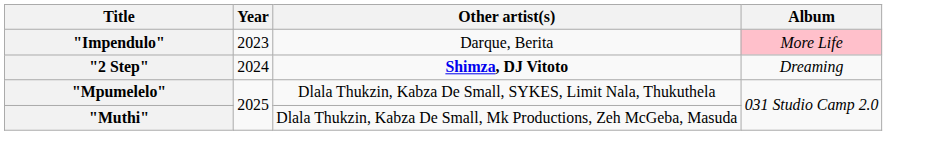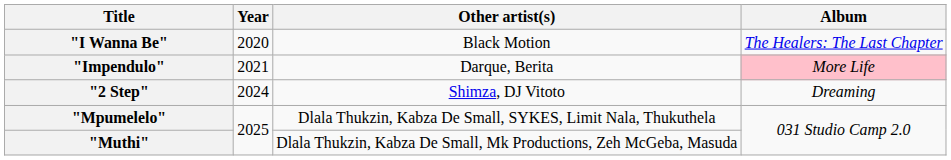 <table class="wikitable plainrowheaders" style="text-align:center;">
 <tr>
 <th scope="col" style="width:14em;">Title</th>
 <th scope="col">Year</th>
 <th scope="col">Other artist(s)</th>
 <th scope="col">Album</th>
 </tr>
 <tr>
+<th scope="row">"I Wanna Be"</th>
+<td>2020</td>
+<td>Black Motion</td>
+<td><em><a href='#'>The Healers: The Last Chapter</a></em></td>
+</tr>
+<tr>
 <th scope="row">"Impendulo"</th>
-<td>2023</td>
+<td>2021</td>
 <td>Darque, Berita</td>
 <td style="background: pink;"><em>More Life</em></td>
 </tr>
 <tr>
 <th scope="row">"2 Step"</th>
 <td>2024</td>
-<td><strong><a href='#'>Shimza</a>, DJ Vitoto</strong></td>
+<td><a href='#'>Shimza</a>, DJ Vitoto</td>
 <td><em>Dreaming</em></td>
 </tr>
 <tr>
 <th scope="row">"Mpumelelo"</th>
 <td rowspan=2>2025</td>
 <td>Dlala Thukzin, Kabza De Small, SYKES, Limit Nala, Thukuthela</td>
 <td rowspan=2><em>031 Studio Camp 2.0</em></td>
 </tr>
 <tr>
 <th scope="row">"Muthi"</th>
 <td>Dlala Thukzin, Kabza De Small, Mk Productions, Zeh McGeba, Masuda</td>
 </tr>
 </table>
